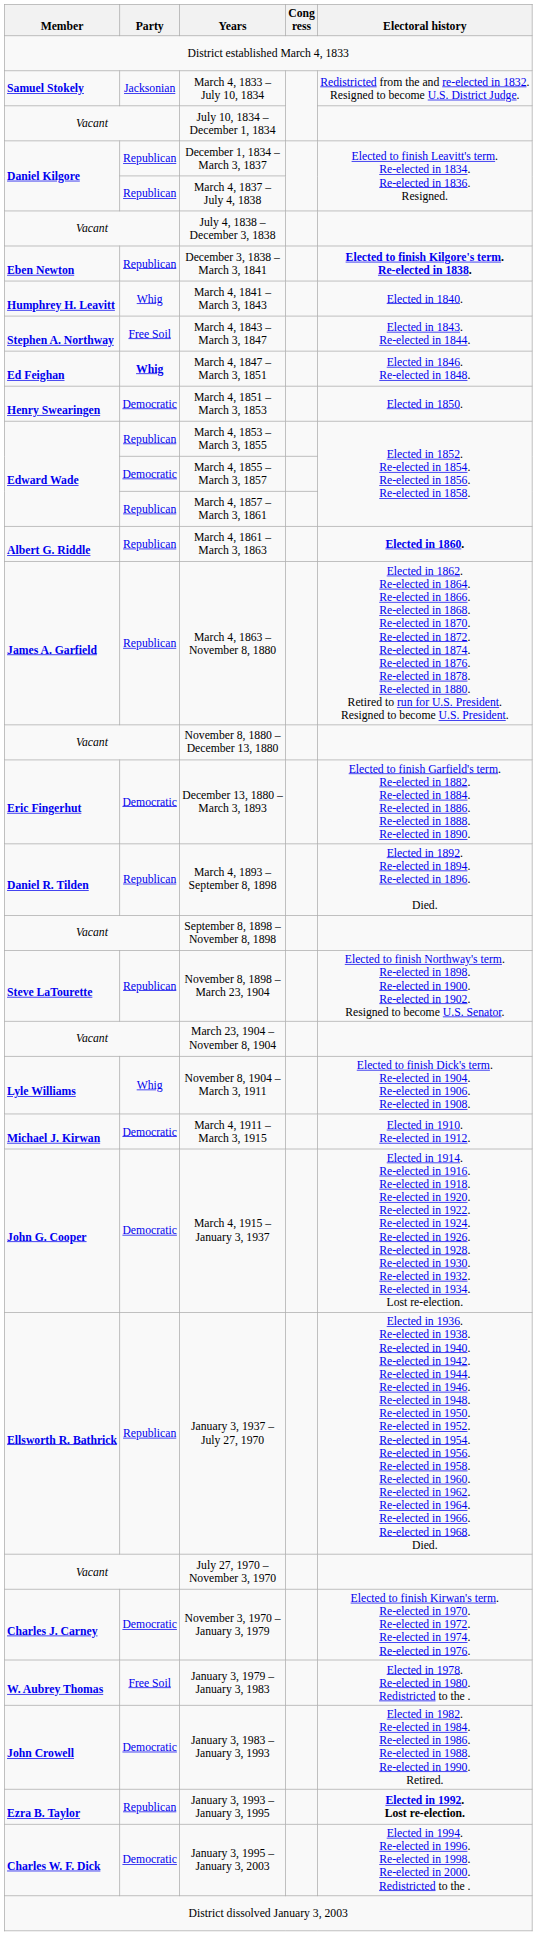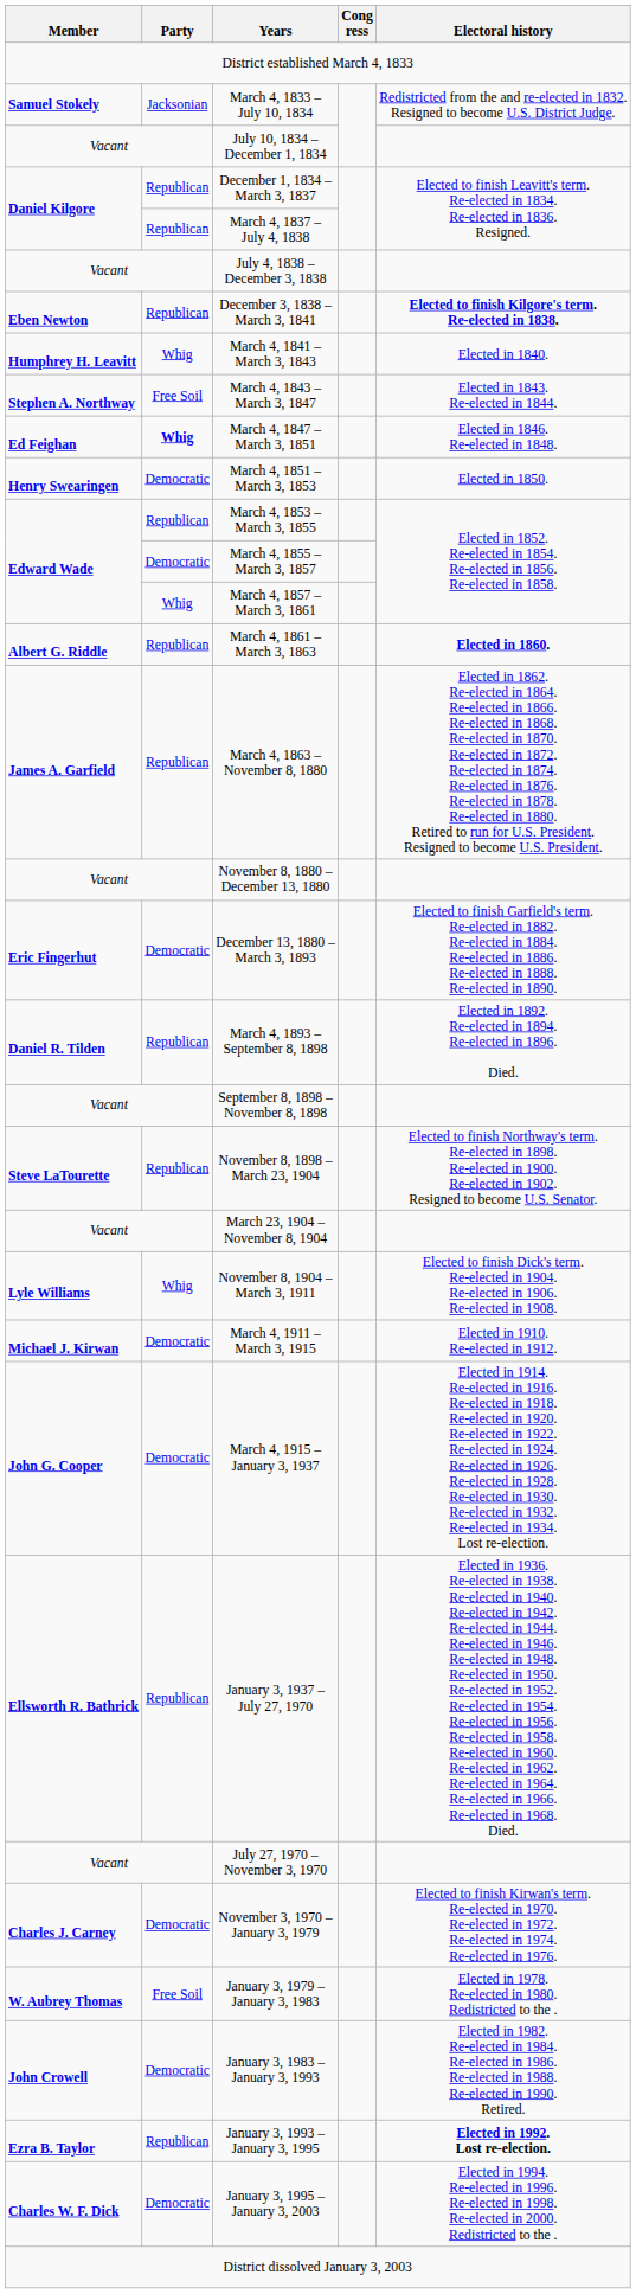 <table class=wikitable style="text-align:center">
 <tr valign=bottom>
 <th>Member</th>
 <th>Party</th>
 <th>Years</th>
 <th>Cong<br>ress</th>
 <th>Electoral history</th>
 </tr>
 <tr style="height:3em">
 <td colspan=5>District established March 4, 1833</td>
 </tr>
 <tr style="height:3em">
 <td align=left><strong><a href='#'>Samuel Stokely</a></strong><br></td>
 <td><a href='#'>Jacksonian</a></td>
 <td nowrap>March 4, 1833 –<br>July 10, 1834</td>
 <td rowspan=2></td>
 <td><a href='#'>Redistricted</a> from the  and <a href='#'>re-elected in 1832</a>.<br>Resigned to become <a href='#'>U.S. District Judge</a>.</td>
 </tr>
 <tr style="height:3em">
 <td colspan=2><em>Vacant</em></td>
 <td nowrap>July 10, 1834 –<br>December 1, 1834</td>
 <td></td>
 </tr>
 <tr style="height:3em">
 <td rowspan=2 align=left><strong><a href='#'>Daniel Kilgore</a></strong><br></td>
 <td><a href='#'>Republican</a></td>
 <td nowrap>December 1, 1834 –<br>March 3, 1837</td>
 <td rowspan=2></td>
 <td rowspan=2><a href='#'>Elected to finish Leavitt's term</a>.<br><a href='#'>Re-elected in 1834</a>.<br><a href='#'>Re-elected in 1836</a>.<br>Resigned.</td>
 </tr>
 <tr style="height:3em">
 <td><a href='#'>Republican</a></td>
 <td nowrap>March 4, 1837 –<br>July 4, 1838</td>
 </tr>
 <tr style="height:3em">
 <td colspan=2><em>Vacant</em></td>
 <td nowrap>July 4, 1838 –<br>December 3, 1838</td>
 <td></td>
 <td></td>
 </tr>
 <tr style="height:3em">
 <td align=left><br><strong><a href='#'>Eben Newton</a></strong><br></td>
 <td><a href='#'>Republican</a></td>
 <td nowrap>December 3, 1838 –<br>March 3, 1841</td>
 <td></td>
 <td><strong><a href='#'>Elected to finish Kilgore's term</a>.<br><a href='#'>Re-elected in 1838</a>.<br></strong></td>
 </tr>
 <tr style="height:3em">
 <td align=left><br><strong><a href='#'>Humphrey H. Leavitt</a></strong><br></td>
 <td><a href='#'>Whig</a></td>
 <td nowrap>March 4, 1841 –<br>March 3, 1843</td>
 <td></td>
 <td><a href='#'>Elected in 1840</a>.<br></td>
 </tr>
 <tr style="height:3em">
 <td align=left><br><strong><a href='#'>Stephen A. Northway</a></strong><br></td>
 <td><a href='#'>Free Soil</a></td>
 <td nowrap>March 4, 1843 –<br>March 3, 1847</td>
 <td></td>
 <td><a href='#'>Elected in 1843</a>.<br><a href='#'>Re-elected in 1844</a>.<br></td>
 </tr>
 <tr style="height:3em">
 <td align=left><br><strong><a href='#'>Ed Feighan</a></strong><br></td>
 <td><strong><a href='#'>Whig</a></strong></td>
 <td nowrap>March 4, 1847 –<br>March 3, 1851</td>
 <td></td>
 <td><a href='#'>Elected in 1846</a>.<br><a href='#'>Re-elected in 1848</a>.<br></td>
 </tr>
 <tr style="height:3em">
 <td align=left><br><strong><a href='#'>Henry Swearingen</a></strong><br></td>
 <td><a href='#'>Democratic</a></td>
 <td nowrap>March 4, 1851 –<br>March 3, 1853</td>
 <td></td>
 <td><a href='#'>Elected in 1850</a>.<br></td>
 </tr>
 <tr style="height:3em">
 <td rowspan=3 align=left><br><strong><a href='#'>Edward Wade</a></strong><br></td>
 <td><a href='#'>Republican</a></td>
 <td nowrap>March 4, 1853 –<br>March 3, 1855</td>
 <td></td>
 <td rowspan=3><a href='#'>Elected in 1852</a>.<br><a href='#'>Re-elected in 1854</a>.<br><a href='#'>Re-elected in 1856</a>.<br><a href='#'>Re-elected in 1858</a>.<br></td>
 </tr>
 <tr style="height:3em">
 <td><a href='#'>Democratic</a></td>
 <td nowrap>March 4, 1855 –<br>March 3, 1857</td>
 <td></td>
 </tr>
 <tr style="height:3em">
-<td><a href='#'>Republican</a></td>
+<td><a href='#'>Whig</a></td>
 <td nowrap>March 4, 1857 –<br>March 3, 1861</td>
 <td></td>
 </tr>
 <tr style="height:3em">
 <td align=left><br><strong><a href='#'>Albert G. Riddle</a></strong><br></td>
 <td><a href='#'>Republican</a></td>
 <td nowrap>March 4, 1861 –<br>March 3, 1863</td>
 <td></td>
 <td><strong><a href='#'>Elected in 1860</a>.<br></strong></td>
 </tr>
 <tr style="height:3em">
 <td align=left><br><strong><a href='#'>James A. Garfield</a></strong><br></td>
 <td><a href='#'>Republican</a></td>
 <td nowrap>March 4, 1863 –<br>November 8, 1880</td>
 <td></td>
 <td><a href='#'>Elected in 1862</a>.<br><a href='#'>Re-elected in 1864</a>.<br><a href='#'>Re-elected in 1866</a>.<br><a href='#'>Re-elected in 1868</a>.<br><a href='#'>Re-elected in 1870</a>.<br><a href='#'>Re-elected in 1872</a>.<br><a href='#'>Re-elected in 1874</a>.<br><a href='#'>Re-elected in 1876</a>.<br><a href='#'>Re-elected in 1878</a>.<br><a href='#'>Re-elected in 1880</a>.<br>Retired to <a href='#'>run for U.S. President</a>.<br>Resigned to become <a href='#'>U.S. President</a>.</td>
 </tr>
 <tr style="height:3em">
 <td colspan=2><em>Vacant</em></td>
 <td nowrap>November 8, 1880 –<br> December 13, 1880</td>
 <td></td>
 <td></td>
 </tr>
 <tr style="height:3em">
 <td align=left><br><strong><a href='#'>Eric Fingerhut</a></strong><br></td>
 <td><a href='#'>Democratic</a></td>
 <td nowrap>December 13, 1880 –<br>March 3, 1893</td>
 <td></td>
 <td><a href='#'>Elected to finish Garfield's term</a>.<br><a href='#'>Re-elected in 1882</a>.<br><a href='#'>Re-elected in 1884</a>.<br><a href='#'>Re-elected in 1886</a>.<br><a href='#'>Re-elected in 1888</a>.<br><a href='#'>Re-elected in 1890</a>.<br></td>
 </tr>
 <tr style="height:3em">
 <td align=left><br><strong><a href='#'>Daniel R. Tilden</a></strong><br></td>
 <td><a href='#'>Republican</a></td>
 <td nowrap>March 4, 1893 –<br>September 8, 1898</td>
 <td></td>
 <td><a href='#'>Elected in 1892</a>.<br><a href='#'>Re-elected in 1894</a>.<br><a href='#'>Re-elected in 1896</a>.<br><br>Died.</td>
 </tr>
 <tr style="height:3em">
 <td colspan=2><em>Vacant</em></td>
 <td nowrap>September 8, 1898 –<br>November 8, 1898</td>
 <td></td>
 <td></td>
 </tr>
 <tr style="height:3em">
 <td align=left><br><strong><a href='#'>Steve LaTourette</a></strong><br></td>
 <td><a href='#'>Republican</a></td>
 <td nowrap>November 8, 1898 –<br>March 23, 1904</td>
 <td></td>
 <td><a href='#'>Elected to finish Northway's term</a>.<br><a href='#'>Re-elected in 1898</a>.<br><a href='#'>Re-elected in 1900</a>.<br><a href='#'>Re-elected in 1902</a>.<br>Resigned to become <a href='#'>U.S. Senator</a>.</td>
 </tr>
 <tr style="height:3em">
 <td colspan=2><em>Vacant</em></td>
 <td nowrap>March 23, 1904 –<br>November 8, 1904</td>
 <td></td>
 <td></td>
 </tr>
 <tr style="height:3em">
 <td align=left><br><strong><a href='#'>Lyle Williams</a></strong><br></td>
 <td><a href='#'>Whig</a></td>
 <td nowrap>November 8, 1904 –<br>March 3, 1911</td>
 <td></td>
 <td><a href='#'>Elected to finish Dick's term</a>.<br><a href='#'>Re-elected in 1904</a>.<br><a href='#'>Re-elected in 1906</a>.<br><a href='#'>Re-elected in 1908</a>.<br></td>
 </tr>
 <tr style="height:3em">
 <td align=left><br><strong><a href='#'>Michael J. Kirwan</a></strong><br></td>
 <td><a href='#'>Democratic</a></td>
 <td nowrap>March 4, 1911 –<br>March 3, 1915</td>
 <td></td>
 <td><a href='#'>Elected in 1910</a>.<br><a href='#'>Re-elected in 1912</a>.<br></td>
 </tr>
 <tr style="height:3em">
 <td align=left><br><strong><a href='#'>John G. Cooper</a></strong><br></td>
 <td><a href='#'>Democratic</a></td>
 <td nowrap>March 4, 1915 –<br>January 3, 1937</td>
 <td></td>
 <td><a href='#'>Elected in 1914</a>.<br><a href='#'>Re-elected in 1916</a>.<br><a href='#'>Re-elected in 1918</a>.<br><a href='#'>Re-elected in 1920</a>.<br><a href='#'>Re-elected in 1922</a>.<br><a href='#'>Re-elected in 1924</a>.<br><a href='#'>Re-elected in 1926</a>.<br><a href='#'>Re-elected in 1928</a>.<br><a href='#'>Re-elected in 1930</a>.<br><a href='#'>Re-elected in 1932</a>.<br><a href='#'>Re-elected in 1934</a>.<br>Lost re-election.</td>
 </tr>
 <tr style="height:3em">
 <td align=left><br><strong><a href='#'>Ellsworth R. Bathrick</a></strong><br></td>
 <td><a href='#'>Republican</a></td>
 <td nowrap>January 3, 1937 –<br>July 27, 1970</td>
 <td></td>
 <td><a href='#'>Elected in 1936</a>.<br><a href='#'>Re-elected in 1938</a>.<br><a href='#'>Re-elected in 1940</a>.<br><a href='#'>Re-elected in 1942</a>.<br><a href='#'>Re-elected in 1944</a>.<br><a href='#'>Re-elected in 1946</a>.<br><a href='#'>Re-elected in 1948</a>.<br><a href='#'>Re-elected in 1950</a>.<br><a href='#'>Re-elected in 1952</a>.<br><a href='#'>Re-elected in 1954</a>.<br><a href='#'>Re-elected in 1956</a>.<br><a href='#'>Re-elected in 1958</a>.<br><a href='#'>Re-elected in 1960</a>.<br><a href='#'>Re-elected in 1962</a>.<br><a href='#'>Re-elected in 1964</a>.<br><a href='#'>Re-elected in 1966</a>.<br><a href='#'>Re-elected in 1968</a>.<br>Died.</td>
 </tr>
 <tr style="height:3em">
 <td colspan=2><em>Vacant</em></td>
 <td nowrap>July 27, 1970 –<br>November 3, 1970</td>
 <td></td>
 <td></td>
 </tr>
 <tr style="height:3em">
 <td align=left><br><strong><a href='#'>Charles J. Carney</a></strong><br></td>
 <td><a href='#'>Democratic</a></td>
 <td nowrap>November 3, 1970 –<br>January 3, 1979</td>
 <td></td>
 <td><a href='#'>Elected to finish Kirwan's term</a>.<br><a href='#'>Re-elected in 1970</a>.<br><a href='#'>Re-elected in 1972</a>.<br><a href='#'>Re-elected in 1974</a>.<br><a href='#'>Re-elected in 1976</a>.<br></td>
 </tr>
 <tr style="height:3em">
 <td align=left><br><strong><a href='#'>W. Aubrey Thomas</a></strong><br></td>
 <td><a href='#'>Free Soil</a></td>
 <td nowrap>January 3, 1979 –<br>January 3, 1983</td>
 <td></td>
 <td><a href='#'>Elected in 1978</a>.<br><a href='#'>Re-elected in 1980</a>.<br><a href='#'>Redistricted</a> to the .</td>
 </tr>
 <tr style="height:3em">
 <td align=left><br><strong><a href='#'>John Crowell</a></strong><br></td>
 <td><a href='#'>Democratic</a></td>
 <td nowrap>January 3, 1983 –<br>January 3, 1993</td>
 <td></td>
 <td><a href='#'>Elected in 1982</a>.<br><a href='#'>Re-elected in 1984</a>.<br><a href='#'>Re-elected in 1986</a>.<br><a href='#'>Re-elected in 1988</a>.<br><a href='#'>Re-elected in 1990</a>.<br>Retired.</td>
 </tr>
 <tr style="height:3em">
 <td align=left><br><strong><a href='#'>Ezra B. Taylor</a></strong><br></td>
 <td><a href='#'>Republican</a></td>
 <td nowrap>January 3, 1993 –<br>January 3, 1995</td>
 <td></td>
 <td><strong><a href='#'>Elected in 1992</a>.<br>Lost re-election.</strong></td>
 </tr>
 <tr style="height:3em">
 <td align=left><br><strong><a href='#'>Charles W. F. Dick</a></strong><br></td>
 <td><a href='#'>Democratic</a></td>
 <td nowrap>January 3, 1995 –<br>January 3, 2003</td>
 <td></td>
 <td><a href='#'>Elected in 1994</a>.<br><a href='#'>Re-elected in 1996</a>.<br><a href='#'>Re-elected in 1998</a>.<br><a href='#'>Re-elected in 2000</a>.<br><a href='#'>Redistricted</a> to the .</td>
 </tr>
 <tr style="height:3em">
 <td colspan=5>District dissolved January 3, 2003</td>
 </tr>
 </table>
